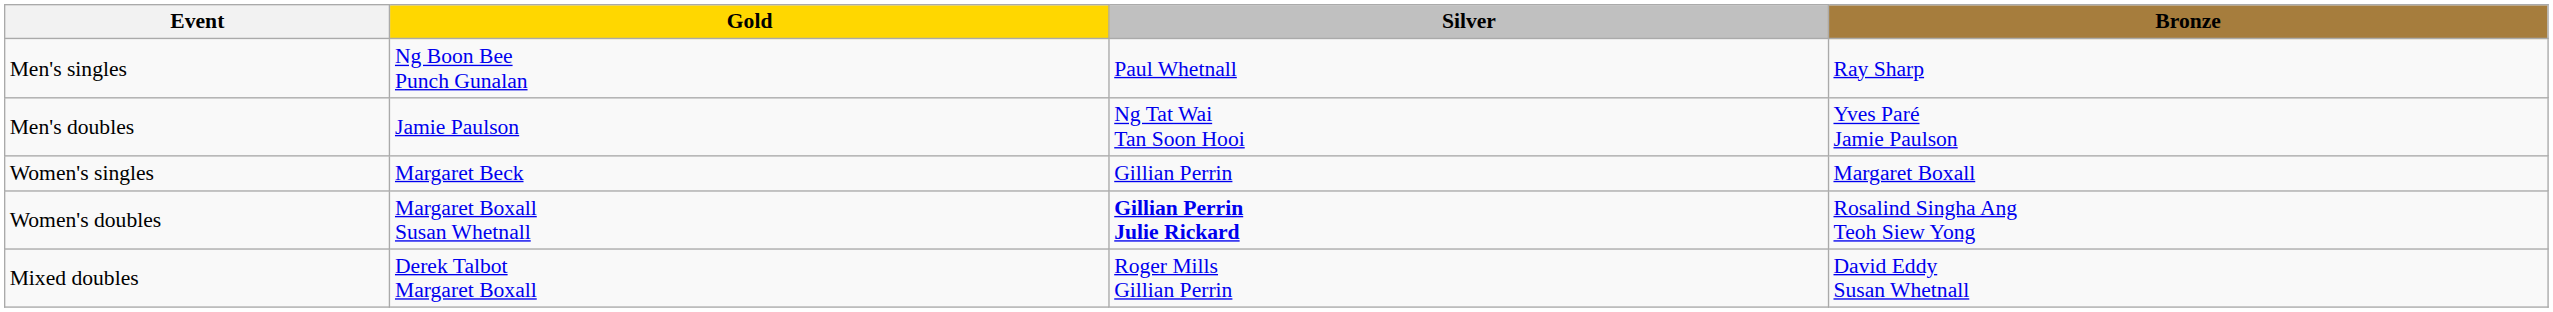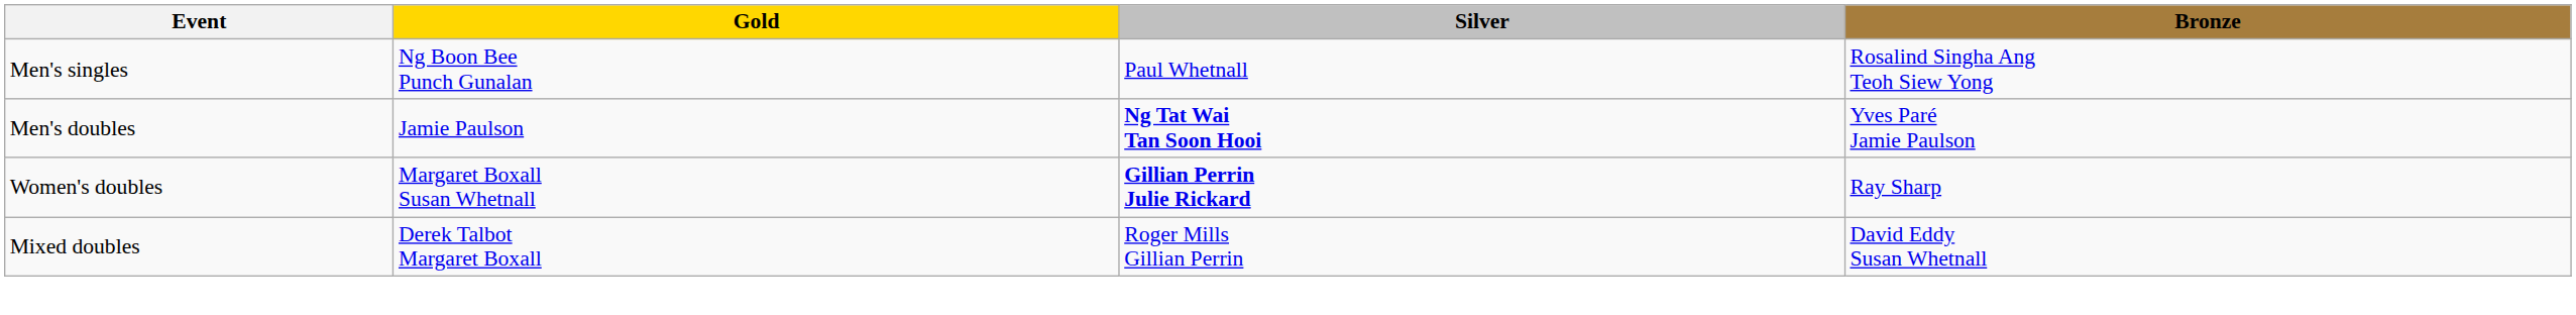 <table class="wikitable" style="width:95%;">
 <tr>
 <th style="width:15%;"><strong>Event</strong></th>
 <th style="background:gold; width:28%;">Gold</th>
 <th style="background:silver; width:28%;">Silver</th>
 <th style="background:#a67d3d; width:28%;">Bronze</th>
 </tr>
 <tr>
 <td>Men's singles</td>
 <td> <a href='#'>Ng Boon Bee</a> <br> <a href='#'>Punch Gunalan</a></td>
 <td> <a href='#'>Paul Whetnall</a></td>
-<td> <a href='#'>Ray Sharp</a></td>
+<td> <a href='#'>Rosalind Singha Ang</a> <br> <a href='#'>Teoh Siew Yong</a></td>
 </tr>
 <tr>
 <td>Men's doubles</td>
 <td> <a href='#'>Jamie Paulson</a></td>
-<td> <a href='#'>Ng Tat Wai</a> <br> <a href='#'>Tan Soon Hooi</a></td>
+<td><strong> <a href='#'>Ng Tat Wai</a> <br> <a href='#'>Tan Soon Hooi</a></strong></td>
 <td> <a href='#'>Yves Paré</a> <br>  <a href='#'>Jamie Paulson</a></td>
-</tr>
-<tr>
-<td>Women's singles</td>
-<td> <a href='#'>Margaret Beck</a></td>
-<td> <a href='#'>Gillian Perrin</a></td>
-<td> <a href='#'>Margaret Boxall</a></td>
 </tr>
 <tr>
 <td>Women's doubles</td>
 <td> <a href='#'>Margaret Boxall</a> <br> <a href='#'>Susan Whetnall</a></td>
 <td><strong> <a href='#'>Gillian Perrin</a> <br> <a href='#'>Julie Rickard</a></strong></td>
-<td> <a href='#'>Rosalind Singha Ang</a> <br> <a href='#'>Teoh Siew Yong</a></td>
+<td> <a href='#'>Ray Sharp</a></td>
 </tr>
 <tr>
 <td>Mixed doubles</td>
 <td> <a href='#'>Derek Talbot</a> <br>  <a href='#'>Margaret Boxall</a></td>
 <td> <a href='#'>Roger Mills</a> <br>  <a href='#'>Gillian Perrin</a></td>
 <td> <a href='#'>David Eddy</a> <br>  <a href='#'>Susan Whetnall</a></td>
 </tr>
 </table>
